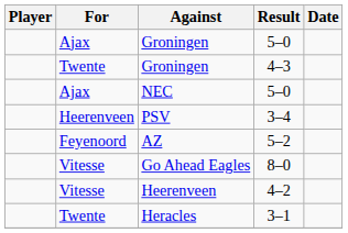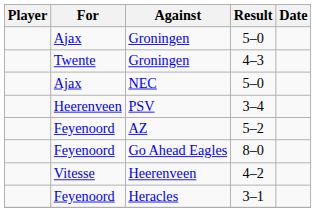 <table class="wikitable">
 <tr>
 <th>Player</th>
 <th>For</th>
 <th>Against</th>
 <th style="text-align:center">Result</th>
 <th>Date</th>
 </tr>
 <tr>
 <td> </td>
 <td><a href='#'>Ajax</a></td>
 <td><a href='#'>Groningen</a></td>
 <td style="text-align:center;">5–0</td>
 <td></td>
 </tr>
 <tr>
 <td> </td>
 <td><a href='#'>Twente</a></td>
 <td><a href='#'>Groningen</a></td>
 <td style="text-align:center;">4–3</td>
 <td></td>
 </tr>
 <tr>
 <td> </td>
 <td><a href='#'>Ajax</a></td>
 <td><a href='#'>NEC</a></td>
 <td style="text-align:center;">5–0</td>
 <td></td>
 </tr>
 <tr>
 <td> </td>
 <td><a href='#'>Heerenveen</a></td>
 <td><a href='#'>PSV</a></td>
 <td style="text-align:center;">3–4</td>
 <td></td>
 </tr>
 <tr>
 <td> </td>
 <td><a href='#'>Feyenoord</a></td>
 <td><a href='#'>AZ</a></td>
 <td style="text-align:center;">5–2</td>
 <td></td>
 </tr>
 <tr>
 <td> </td>
-<td><a href='#'>Vitesse</a></td>
+<td><a href='#'>Feyenoord</a></td>
 <td><a href='#'>Go Ahead Eagles</a></td>
 <td style="text-align:center;">8–0</td>
 <td></td>
 </tr>
 <tr>
 <td> </td>
 <td><a href='#'>Vitesse</a></td>
 <td><a href='#'>Heerenveen</a></td>
 <td style="text-align:center;">4–2</td>
 <td></td>
 </tr>
 <tr>
 <td> </td>
-<td><a href='#'>Twente</a></td>
+<td><a href='#'>Feyenoord</a></td>
 <td><a href='#'>Heracles</a></td>
 <td style="text-align:center;">3–1</td>
 <td></td>
 </tr>
 <tr>
 </tr>
 </table>
